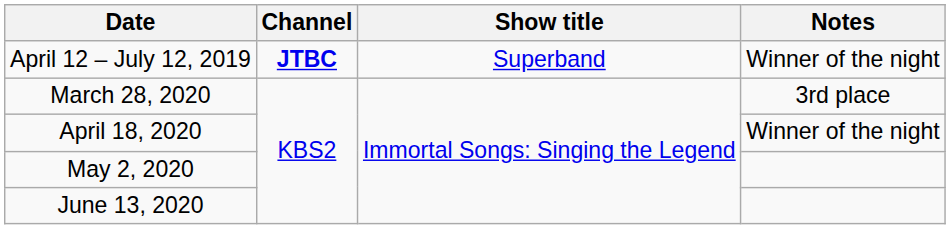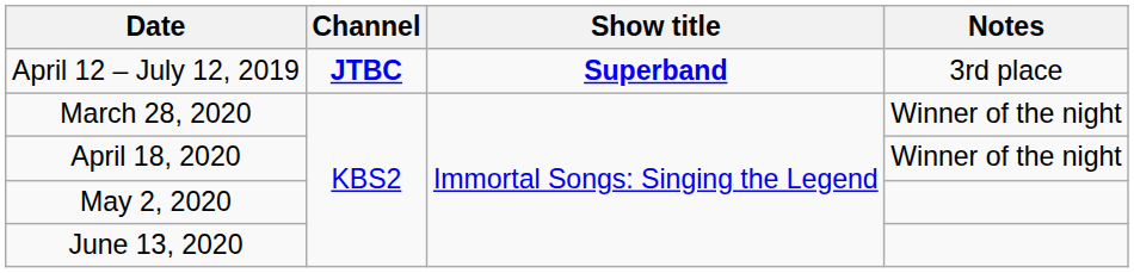 <table class=wikitable style=text-align:center>
 <tr style=>
 <th>Date</th>
 <th>Channel</th>
 <th>Show title</th>
 <th>Notes</th>
 </tr>
 <tr>
 <td>April 12 – July 12, 2019</td>
 <td><strong><a href='#'>JTBC</a></strong></td>
-<td><a href='#'>Superband</a></td>
-<td>Winner of the night</td>
+<td><strong><a href='#'>Superband</a></strong></td>
+<td>3rd place</td>
 </tr>
 <tr>
 <td>March 28, 2020</td>
 <td rowspan=4><a href='#'>KBS2</a></td>
 <td rowspan=4><a href='#'>Immortal Songs: Singing the Legend</a></td>
-<td>3rd place</td>
+<td>Winner of the night</td>
 </tr>
 <tr>
 <td>April 18, 2020</td>
 <td>Winner of the night</td>
 </tr>
 <tr>
 <td>May 2, 2020</td>
 <td></td>
 </tr>
 <tr>
 <td>June 13, 2020</td>
 <td></td>
 </tr>
 </table>
